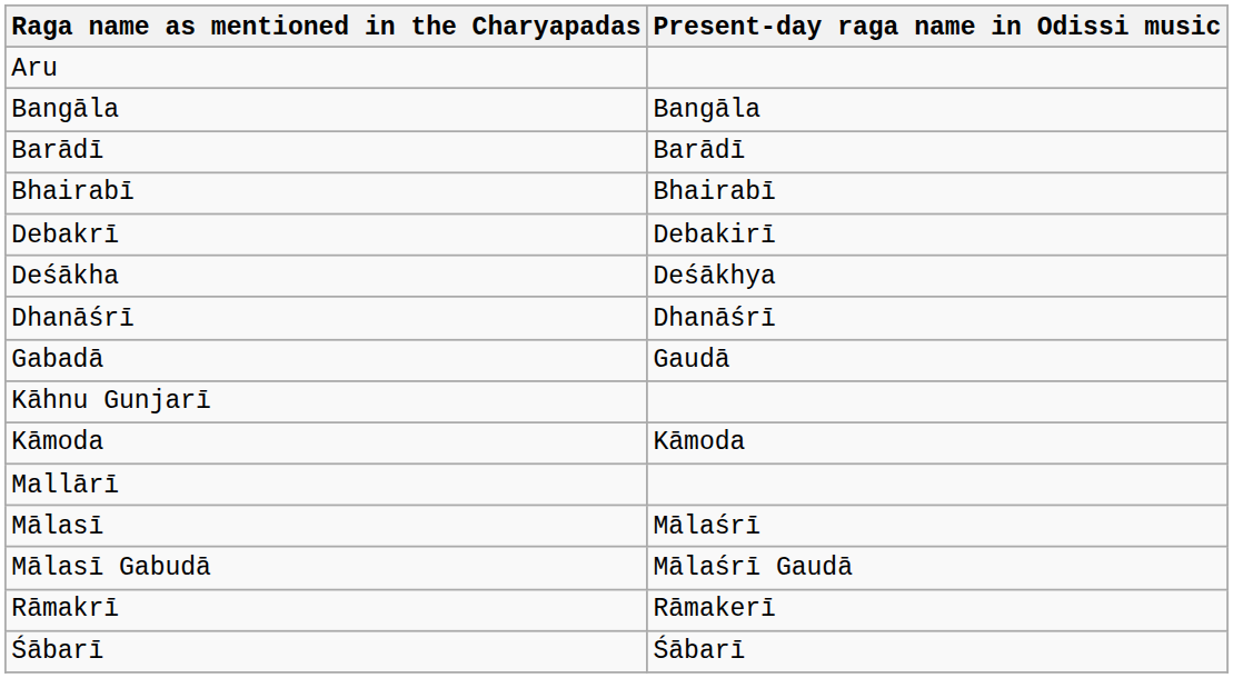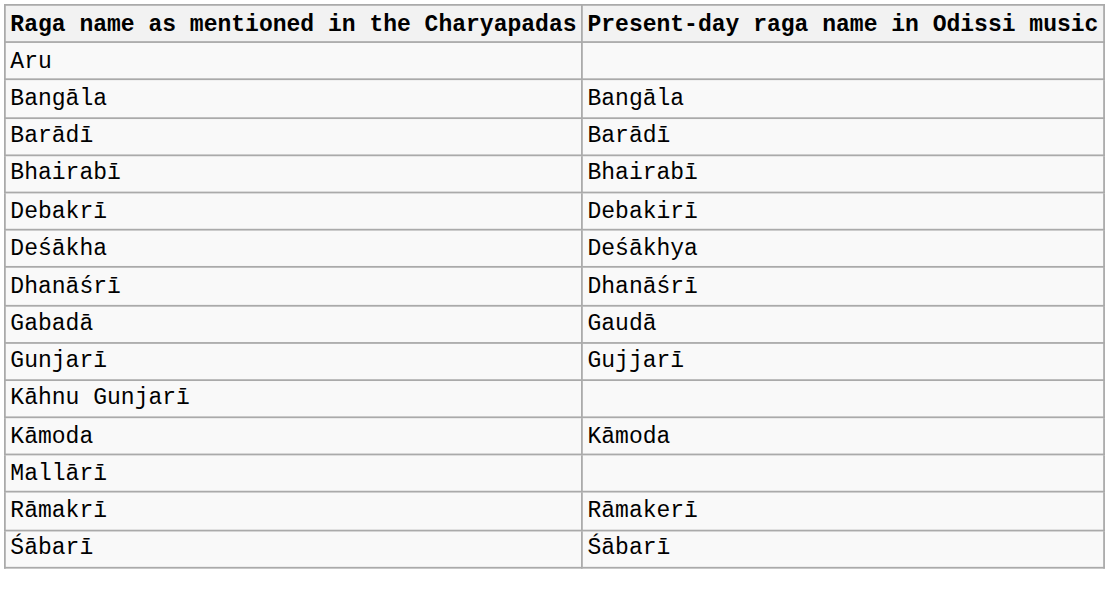 <table class="wikitable">
 <tr>
 <th>Raga name as mentioned in the Charyapadas</th>
 <th>Present-day raga name in Odissi music</th>
 </tr>
 <tr>
 <td>Aru</td>
 <td></td>
 </tr>
 <tr>
 <td>Bangāla</td>
 <td>Bangāla</td>
 </tr>
 <tr>
 <td>Barādī</td>
 <td>Barādī</td>
 </tr>
 <tr>
 <td>Bhairabī</td>
 <td>Bhairabī</td>
 </tr>
 <tr>
 <td>Debakrī</td>
 <td>Debakirī</td>
 </tr>
 <tr>
 <td>Deśākha</td>
 <td>Deśākhya</td>
 </tr>
 <tr>
 <td>Dhanāśrī</td>
 <td>Dhanāśrī</td>
 </tr>
 <tr>
 <td>Gabadā</td>
 <td>Gaudā</td>
 </tr>
 <tr>
+<td>Gunjarī</td>
+<td>Gujjarī</td>
+</tr>
+<tr>
 <td>Kāhnu Gunjarī</td>
 <td></td>
 </tr>
 <tr>
 <td>Kāmoda</td>
 <td>Kāmoda</td>
 </tr>
 <tr>
 <td>Mallārī</td>
 <td></td>
 </tr>
 <tr>
-<td>Mālasī</td>
-<td>Mālaśrī</td>
-</tr>
-<tr>
-<td>Mālasī Gabudā</td>
-<td>Mālaśrī Gaudā</td>
-</tr>
-<tr>
 <td>Rāmakrī</td>
 <td>Rāmakerī</td>
 </tr>
 <tr>
 <td>Śābarī</td>
 <td>Śābarī</td>
 </tr>
 </table>
